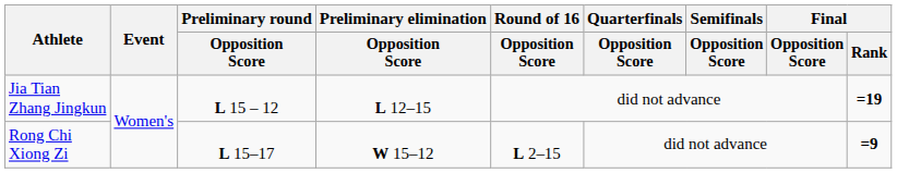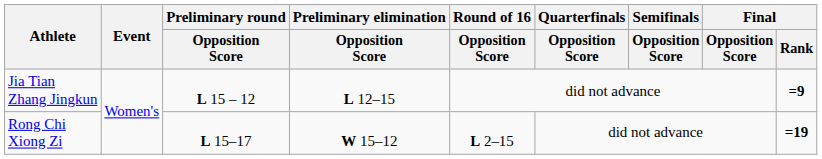 <table class=wikitable style="font-size:90%">
 <tr>
 <th rowspan="2">Athlete</th>
 <th rowspan="2">Event</th>
 <th>Preliminary round</th>
 <th>Preliminary elimination</th>
 <th>Round of 16</th>
 <th>Quarterfinals</th>
 <th>Semifinals</th>
 <th colspan=2>Final</th>
 </tr>
 <tr style="font-size:95%">
 <th>Opposition<br>Score</th>
 <th>Opposition<br>Score</th>
 <th>Opposition<br>Score</th>
 <th>Opposition<br>Score</th>
 <th>Opposition<br>Score</th>
 <th>Opposition<br>Score</th>
 <th>Rank</th>
 </tr>
 <tr>
 <td align=left><a href='#'>Jia Tian</a><br> <a href='#'>Zhang Jingkun</a></td>
 <td align=left rowspan=2><a href='#'>Women's</a></td>
 <td align=center><br><strong>L</strong> 15 – 12</td>
 <td align=center><br><strong>L</strong> 12–15</td>
 <td align=center colspan=4>did not advance</td>
-<td align=center><strong>=19</strong></td>
+<td align=center><strong>=9</strong></td>
 </tr>
 <tr>
 <td align=left><a href='#'>Rong Chi</a><br><a href='#'>Xiong Zi</a></td>
 <td align=center><br><strong>L</strong> 15–17</td>
 <td align=center><br><strong>W</strong> 15–12</td>
 <td align=center><br><strong>L</strong> 2–15</td>
 <td align=center colspan=3>did not advance</td>
-<td align=center><strong>=9</strong></td>
+<td align=center><strong>=19</strong></td>
 </tr>
 </table>
